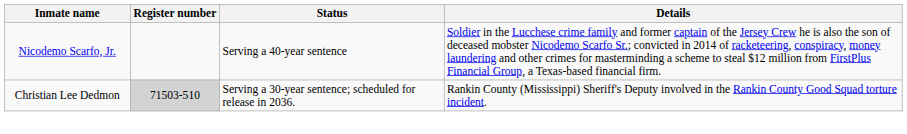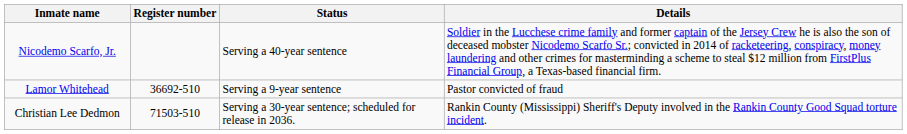 <table class="wikitable sortable">
 <tr>
 <th width=14%>Inmate name</th>
 <th width=10%>Register number</th>
 <th width=25%>Status</th>
 <th width=51%>Details</th>
 </tr>
 <tr>
 <td align="center"><a href='#'>Nicodemo Scarfo, Jr.</a></td>
 <td align="center"></td>
 <td>Serving a 40-year sentence</td>
 <td><a href='#'>Soldier</a> in the <a href='#'>Lucchese crime family</a> and former <a href='#'>captain</a> of the <a href='#'>Jersey Crew</a> he is also the son of deceased mobster <a href='#'>Nicodemo Scarfo Sr.</a>; convicted in 2014 of <a href='#'>racketeering</a>, <a href='#'>conspiracy</a>, <a href='#'>money laundering</a> and other crimes for masterminding a scheme to steal $12 million from <a href='#'>FirstPlus Financial Group</a>, a Texas-based financial firm.</td>
 </tr>
 <tr>
+<td align="center"><a href='#'>Lamor Whitehead</a></td>
+<td align="center">36692-510</td>
+<td>Serving a 9-year sentence</td>
+<td>Pastor convicted of fraud</td>
+</tr>
+<tr>
 <td align="center">Christian Lee Dedmon</td>
-<td align="center" style="background: lightgrey;">71503-510</td>
+<td align="center">71503-510</td>
 <td>Serving a 30-year sentence; scheduled for release in 2036.</td>
 <td>Rankin County (Mississippi) Sheriff's Deputy involved in the <a href='#'>Rankin County Good Squad torture incident</a>.</td>
 </tr>
 </table>
